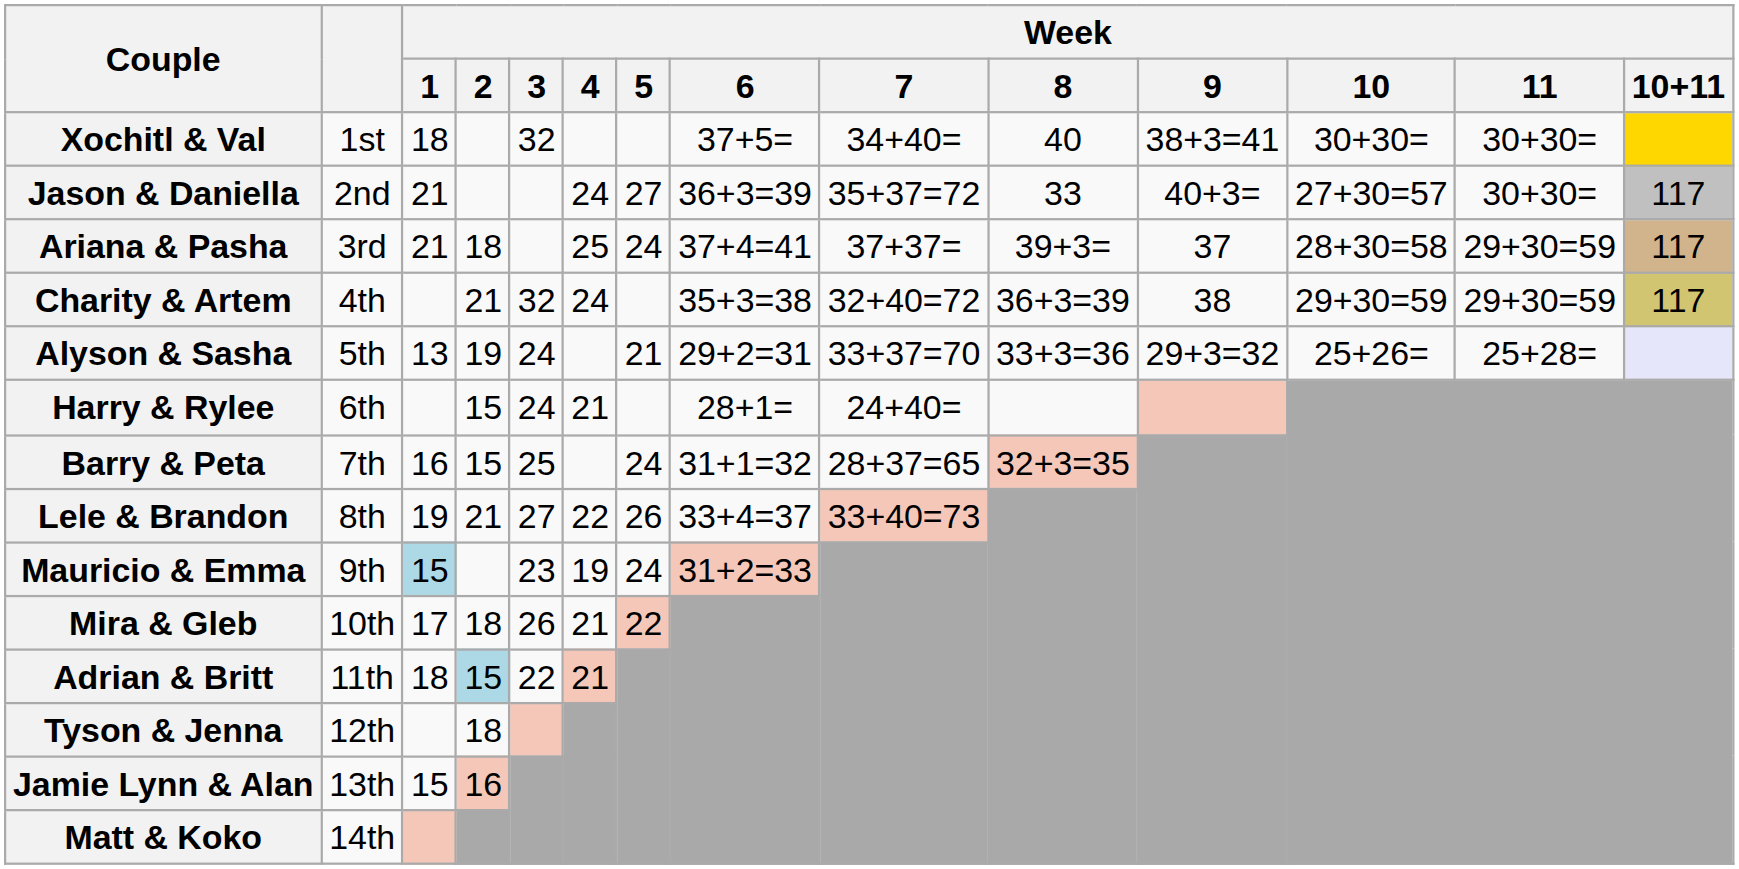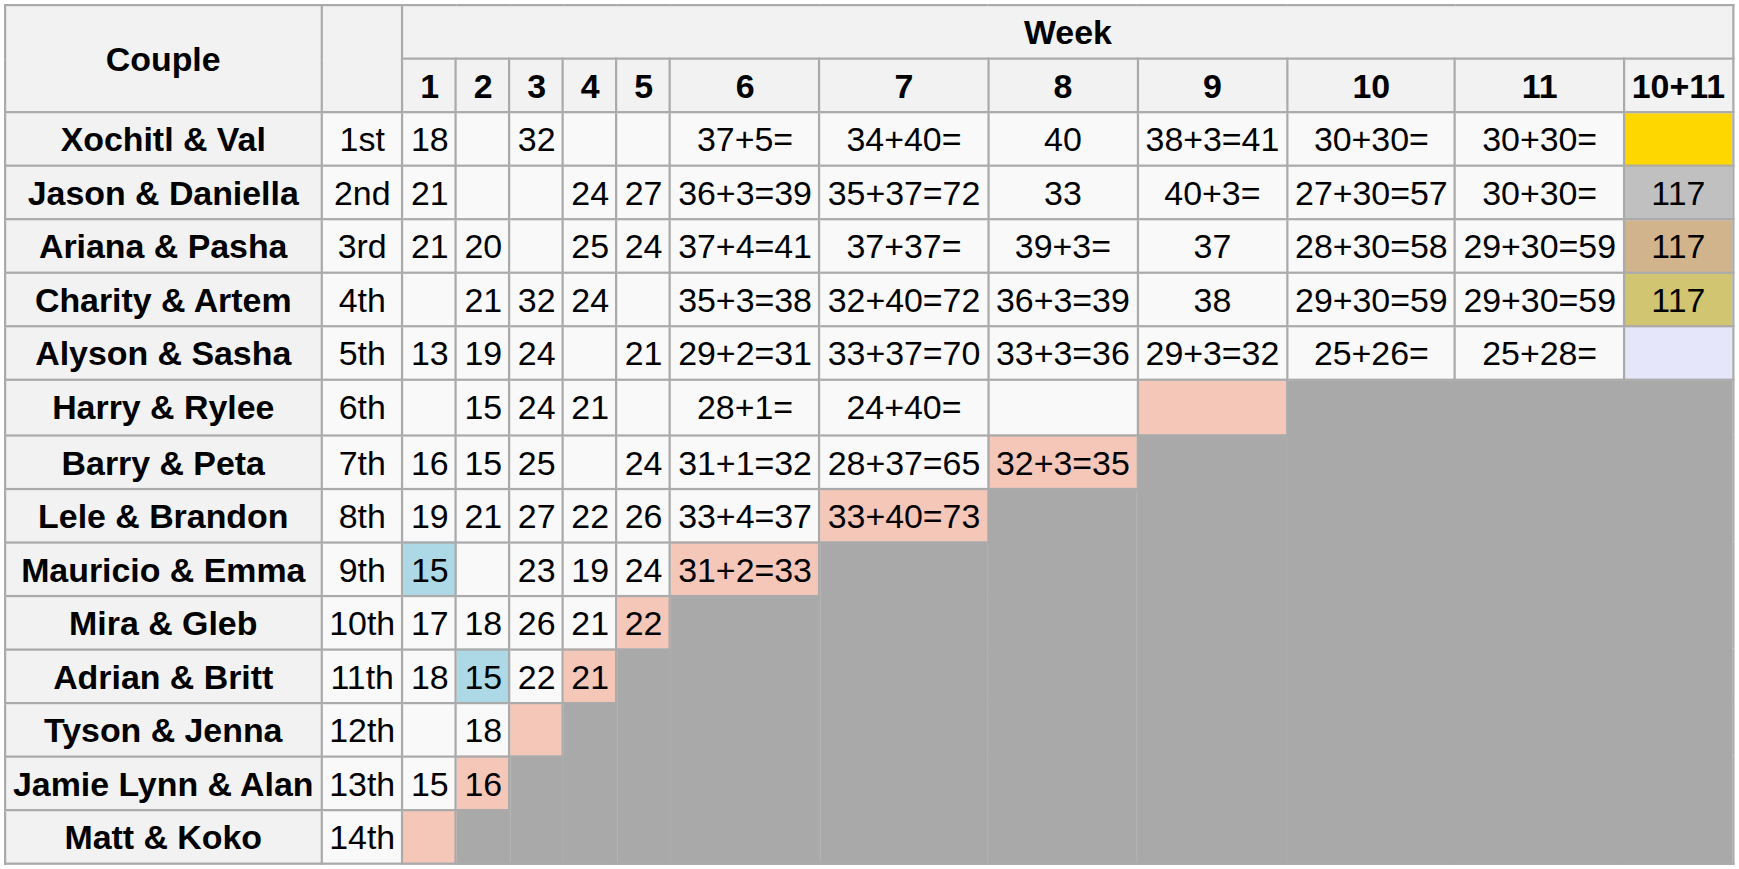 <table class="wikitable sortable" style="text-align:center; font-size:95%">
 <tr>
 <th rowspan="2" scope="col">Couple</th>
 <th rowspan="2" scope="col"></th>
 <th colspan="12">Week</th>
 </tr>
 <tr>
 <th scope="col">1</th>
 <th scope="col">2</th>
 <th scope="col">3</th>
 <th scope="col">4</th>
 <th scope="col">5</th>
 <th scope="col">6</th>
 <th scope="col">7</th>
 <th scope="col">8</th>
 <th scope="col">9</th>
 <th scope="col">10</th>
 <th scope="col">11</th>
 <th scope="col">10+11</th>
 </tr>
 <tr>
 <th scope="row">Xochitl & Val</th>
 <td>1st</td>
 <td>18</td>
 <td></td>
 <td>32</td>
 <td></td>
 <td></td>
 <td> 37+5=</td>
 <td> 34+40=</td>
 <td>40</td>
 <td> 38+3=41</td>
 <td> 30+30=</td>
 <td> 30+30=</td>
 <td bgcolor="gold"></td>
 </tr>
 <tr>
 <th scope="row">Jason & Daniella</th>
 <td>2nd</td>
 <td>21</td>
 <td></td>
 <td></td>
 <td>24</td>
 <td>27</td>
 <td> 36+3=39</td>
 <td> 35+37=72</td>
 <td>33</td>
 <td> 40+3=</td>
 <td> 27+30=57</td>
 <td> 30+30=</td>
 <td bgcolor="silver">117</td>
 </tr>
 <tr>
 <th scope="row">Ariana & Pasha</th>
 <td>3rd</td>
 <td>21</td>
-<td>18</td>
+<td>20</td>
 <td></td>
 <td>25</td>
 <td>24</td>
 <td> 37+4=41</td>
 <td> 37+37=</td>
 <td> 39+3=</td>
 <td>37</td>
 <td> 28+30=58</td>
 <td> 29+30=59</td>
 <td bgcolor="tan">117</td>
 </tr>
 <tr>
 <th scope="row">Charity & Artem</th>
 <td>4th</td>
 <td></td>
 <td>21</td>
 <td>32</td>
 <td>24</td>
 <td></td>
 <td> 35+3=38</td>
 <td> 32+40=72</td>
 <td> 36+3=39</td>
 <td>38</td>
 <td> 29+30=59</td>
 <td> 29+30=59</td>
 <td bgcolor="d1c571">117</td>
 </tr>
 <tr>
 <th scope="row">Alyson & Sasha</th>
 <td>5th</td>
 <td>13</td>
 <td>19</td>
 <td>24</td>
 <td></td>
 <td>21</td>
 <td> 29+2=31</td>
 <td> 33+37=70</td>
 <td> 33+3=36</td>
 <td> 29+3=32</td>
 <td> 25+26=</td>
 <td> 25+28=</td>
 <td bgcolor="E6E6FA"></td>
 </tr>
 <tr>
 <th scope="row">Harry & Rylee</th>
 <td>6th</td>
 <td></td>
 <td>15</td>
 <td>24</td>
 <td>21</td>
 <td></td>
 <td> 28+1=</td>
 <td> 24+40=</td>
 <td></td>
 <td bgcolor="f4c7b8"></td>
 <td rowspan="9" colspan="3" bgcolor="darkgrey"></td>
 </tr>
 <tr>
 <th scope="row">Barry & Peta</th>
 <td>7th</td>
 <td>16</td>
 <td>15</td>
 <td>25</td>
 <td></td>
 <td>24</td>
 <td> 31+1=32</td>
 <td> 28+37=65</td>
 <td bgcolor="f4c7b8"> 32+3=35</td>
 <td rowspan="8" bgcolor="darkgray"></td>
 </tr>
 <tr>
 <th scope="row">Lele & Brandon</th>
 <td>8th</td>
 <td>19</td>
 <td>21</td>
 <td>27</td>
 <td>22</td>
 <td>26</td>
 <td> 33+4=37</td>
 <td bgcolor="f4c7b8"> 33+40=73</td>
 <td rowspan="7" bgcolor="darkgray"></td>
 </tr>
 <tr>
 <th scope="row">Mauricio & Emma</th>
 <td>9th</td>
 <td bgcolor="lightblue">15</td>
 <td></td>
 <td>23</td>
 <td>19</td>
 <td>24</td>
 <td bgcolor="f4c7b8"> 31+2=33</td>
 <td rowspan="6" bgcolor="darkgray"></td>
 </tr>
 <tr>
 <th scope="row">Mira & Gleb</th>
 <td>10th</td>
 <td>17</td>
 <td>18</td>
 <td>26</td>
 <td>21</td>
 <td bgcolor="f4c7b8">22</td>
 <td rowspan="5" bgcolor="darkgray"></td>
 </tr>
 <tr>
 <th scope="row">Adrian & Britt</th>
 <td>11th</td>
 <td>18</td>
 <td bgcolor="lightblue">15</td>
 <td>22</td>
 <td bgcolor="f4c7b8">21</td>
 <td rowspan="4" bgcolor="darkgray"></td>
 </tr>
 <tr>
 <th scope="row">Tyson & Jenna</th>
 <td>12th</td>
 <td></td>
 <td>18</td>
 <td bgcolor="f4c7b8"></td>
 <td rowspan="3" bgcolor="darkgray"></td>
 </tr>
 <tr>
 <th scope="row">Jamie Lynn & Alan</th>
 <td>13th</td>
 <td>15</td>
 <td bgcolor="f4c7b8">16</td>
 <td rowspan="2" bgcolor="darkgray"></td>
 </tr>
 <tr>
 <th scope="row">Matt & Koko</th>
 <td>14th</td>
 <td bgcolor="f4c7b8"></td>
 <td bgcolor="darkgray"></td>
 </tr>
 </table>
